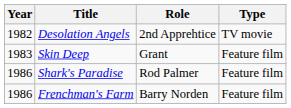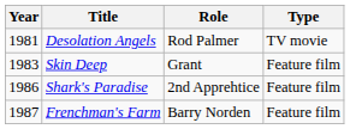 <table class="wikitable">
 <tr>
 <th>Year</th>
 <th>Title</th>
 <th>Role</th>
 <th>Type</th>
 </tr>
 <tr>
-<td>1982</td>
+<td>1981</td>
 <td><em><a href='#'>Desolation Angels</a></em></td>
-<td>2nd Apprehtice</td>
+<td>Rod Palmer</td>
 <td>TV movie</td>
 </tr>
 <tr>
 <td>1983</td>
 <td><em><a href='#'>Skin Deep</a></em></td>
 <td>Grant</td>
 <td>Feature film</td>
 </tr>
 <tr>
 <td>1986</td>
 <td><em><a href='#'>Shark's Paradise</a></em></td>
-<td>Rod Palmer</td>
+<td>2nd Apprehtice</td>
 <td>Feature film</td>
 </tr>
 <tr>
-<td>1986</td>
+<td>1987</td>
 <td><em><a href='#'>Frenchman's Farm</a></em></td>
 <td>Barry Norden</td>
 <td>Feature film</td>
 </tr>
 </table>
